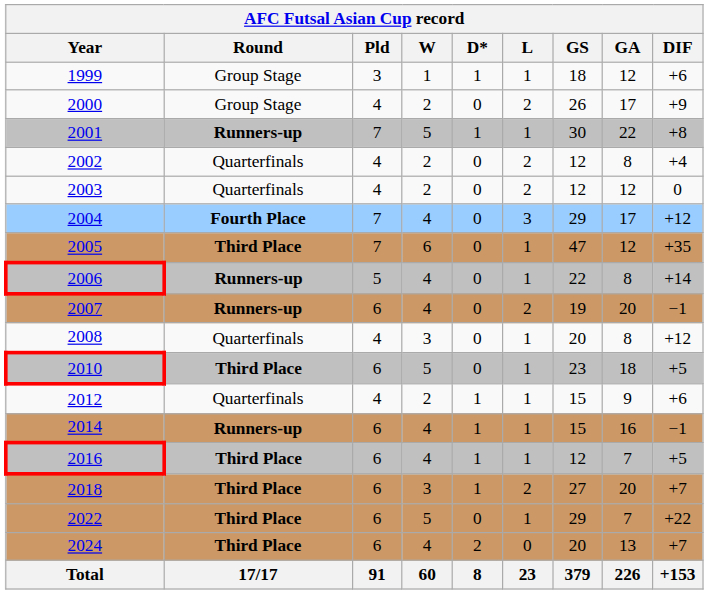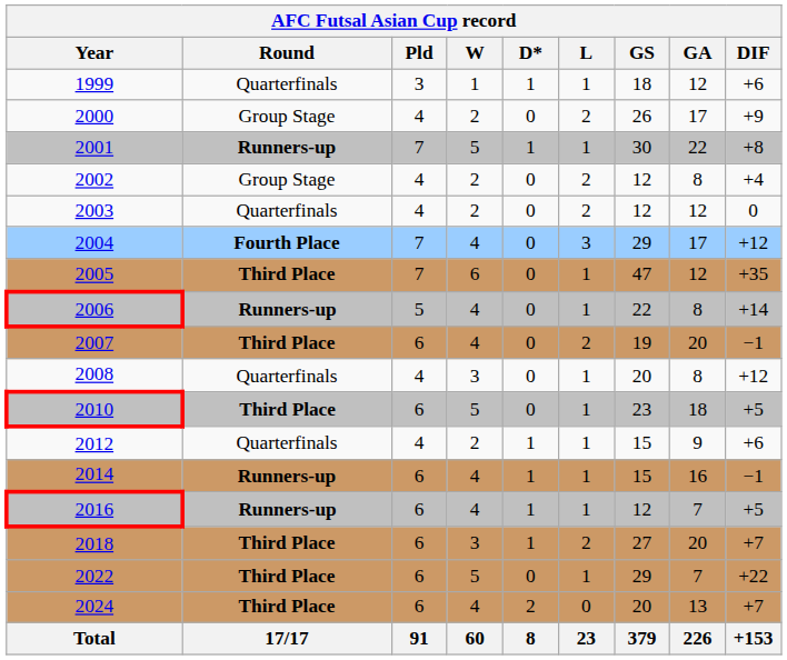 <table class="wikitable" style="text-align: center;font-size:90%;">
 <tr>
 <th colspan=9><a href='#'>AFC Futsal Asian Cup</a> record</th>
 </tr>
 <tr>
 <th width=125>Year</th>
 <th width=150>Round</th>
 <th width=35>Pld</th>
 <th width=35>W</th>
 <th width=35>D*</th>
 <th width=35>L</th>
 <th width=35>GS</th>
 <th width=35>GA</th>
 <th width=35>DIF</th>
 </tr>
 <tr>
 <td> <a href='#'>1999</a></td>
-<td>Group Stage</td>
+<td>Quarterfinals</td>
 <td>3</td>
 <td>1</td>
 <td>1</td>
 <td>1</td>
 <td>18</td>
 <td>12</td>
 <td>+6</td>
 </tr>
 <tr>
 <td> <a href='#'>2000</a></td>
 <td>Group Stage</td>
 <td>4</td>
 <td>2</td>
 <td>0</td>
 <td>2</td>
 <td>26</td>
 <td>17</td>
 <td>+9</td>
 </tr>
 <tr bgcolor=silver>
 <td> <a href='#'>2001</a></td>
 <td><strong>Runners-up</strong></td>
 <td>7</td>
 <td>5</td>
 <td>1</td>
 <td>1</td>
 <td>30</td>
 <td>22</td>
 <td>+8</td>
 </tr>
 <tr bgcolor=>
 <td> <a href='#'>2002</a></td>
-<td>Quarterfinals</td>
+<td>Group Stage</td>
 <td>4</td>
 <td>2</td>
 <td>0</td>
 <td>2</td>
 <td>12</td>
 <td>8</td>
 <td>+4</td>
 </tr>
 <tr bgcolor=>
 <td> <a href='#'>2003</a></td>
 <td>Quarterfinals</td>
 <td>4</td>
 <td>2</td>
 <td>0</td>
 <td>2</td>
 <td>12</td>
 <td>12</td>
 <td>0</td>
 </tr>
 <tr bgcolor=#9acdff>
 <td> <a href='#'>2004</a></td>
 <td><strong>Fourth Place</strong></td>
 <td>7</td>
 <td>4</td>
 <td>0</td>
 <td>3</td>
 <td>29</td>
 <td>17</td>
 <td>+12</td>
 </tr>
 <tr bgcolor="#cc9966">
 <td> <a href='#'>2005</a></td>
 <td><strong>Third Place</strong></td>
 <td>7</td>
 <td>6</td>
 <td>0</td>
 <td>1</td>
 <td>47</td>
 <td>12</td>
 <td>+35</td>
 </tr>
 <tr bgcolor=silver>
 <td style="border: 3px solid red"> <a href='#'>2006</a></td>
 <td><strong>Runners-up</strong></td>
 <td>5</td>
 <td>4</td>
 <td>0</td>
 <td>1</td>
 <td>22</td>
 <td>8</td>
 <td>+14</td>
 </tr>
 <tr bgcolor="#cc9966">
 <td> <a href='#'>2007</a></td>
-<td><strong>Runners-up</strong></td>
+<td><strong>Third Place</strong></td>
 <td>6</td>
 <td>4</td>
 <td>0</td>
 <td>2</td>
 <td>19</td>
 <td>20</td>
 <td>−1</td>
 </tr>
 <tr bgcolor=>
 <td> <a href='#'>2008</a></td>
 <td>Quarterfinals</td>
 <td>4</td>
 <td>3</td>
 <td>0</td>
 <td>1</td>
 <td>20</td>
 <td>8</td>
 <td>+12</td>
 </tr>
 <tr bgcolor=silver>
 <td style="border: 3px solid red"> <a href='#'>2010</a></td>
 <td><strong>Third Place</strong></td>
 <td>6</td>
 <td>5</td>
 <td>0</td>
 <td>1</td>
 <td>23</td>
 <td>18</td>
 <td>+5</td>
 </tr>
 <tr bgcolor=>
 <td> <a href='#'>2012</a></td>
 <td>Quarterfinals</td>
 <td>4</td>
 <td>2</td>
 <td>1</td>
 <td>1</td>
 <td>15</td>
 <td>9</td>
 <td>+6</td>
 </tr>
 <tr bgcolor="#cc9966">
 <td> <a href='#'>2014</a></td>
 <td><strong>Runners-up</strong></td>
 <td>6</td>
 <td>4</td>
 <td>1</td>
 <td>1</td>
 <td>15</td>
 <td>16</td>
 <td>−1</td>
 </tr>
 <tr bgcolor=silver>
 <td style="border: 3px solid red"> <a href='#'>2016</a></td>
-<td><strong>Third Place</strong></td>
+<td><strong>Runners-up</strong></td>
 <td>6</td>
 <td>4</td>
 <td>1</td>
 <td>1</td>
 <td>12</td>
 <td>7</td>
 <td>+5</td>
 </tr>
 <tr bgcolor="#cc9966">
 <td> <a href='#'>2018</a></td>
 <td><strong>Third Place</strong></td>
 <td>6</td>
 <td>3</td>
 <td>1</td>
 <td>2</td>
 <td>27</td>
 <td>20</td>
 <td>+7</td>
 </tr>
 <tr bgcolor="#cc9966">
 <td> <a href='#'>2022</a></td>
 <td><strong>Third Place</strong></td>
 <td>6</td>
 <td>5</td>
 <td>0</td>
 <td>1</td>
 <td>29</td>
 <td>7</td>
 <td>+22</td>
 </tr>
 <tr bgcolor="#cc9966">
 <td> <a href='#'>2024</a></td>
 <td><strong>Third Place</strong></td>
 <td>6</td>
 <td>4</td>
 <td>2</td>
 <td>0</td>
 <td>20</td>
 <td>13</td>
 <td>+7</td>
 </tr>
 <tr>
 <th><strong>Total</strong></th>
 <th>17/17</th>
 <th>91</th>
 <th>60</th>
 <th>8</th>
 <th>23</th>
 <th>379</th>
 <th>226</th>
 <th>+153</th>
 </tr>
 </table>
